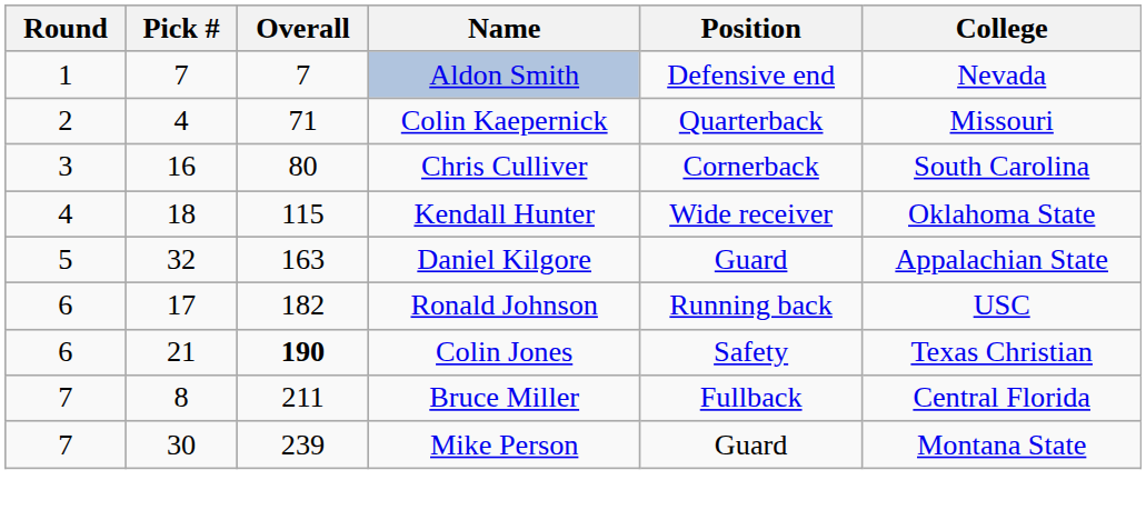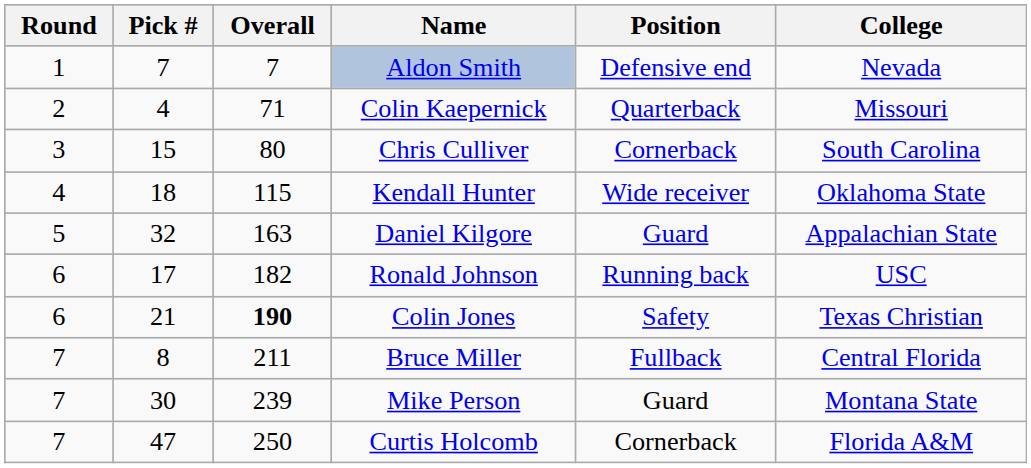 <table class="wikitable sortable sortable" style="width: 100%; text-align:center">
 <tr>
 <th>Round</th>
 <th>Pick #</th>
 <th>Overall</th>
 <th>Name</th>
 <th>Position</th>
 <th>College</th>
 </tr>
 <tr>
 <td>1</td>
 <td>7</td>
 <td>7</td>
 <td bgcolor=lightsteelblue><a href='#'>Aldon Smith</a></td>
 <td><a href='#'>Defensive end</a></td>
 <td><a href='#'>Nevada</a></td>
 </tr>
 <tr>
 <td>2</td>
 <td>4</td>
 <td>71</td>
 <td><a href='#'>Colin Kaepernick</a></td>
 <td><a href='#'>Quarterback</a></td>
 <td><a href='#'>Missouri</a></td>
 </tr>
 <tr>
 <td>3</td>
-<td>16</td>
+<td>15</td>
 <td>80</td>
 <td><a href='#'>Chris Culliver</a></td>
 <td><a href='#'>Cornerback</a></td>
 <td><a href='#'>South Carolina</a></td>
 </tr>
 <tr>
 <td>4</td>
 <td>18</td>
 <td>115</td>
 <td><a href='#'>Kendall Hunter</a></td>
 <td><a href='#'>Wide receiver</a></td>
 <td><a href='#'>Oklahoma State</a></td>
 </tr>
 <tr>
 <td>5</td>
 <td>32</td>
 <td>163</td>
 <td><a href='#'>Daniel Kilgore</a></td>
 <td><a href='#'>Guard</a></td>
 <td><a href='#'>Appalachian State</a></td>
 </tr>
 <tr>
 <td>6</td>
 <td>17</td>
 <td>182</td>
 <td><a href='#'>Ronald Johnson</a></td>
 <td><a href='#'>Running back</a></td>
 <td><a href='#'>USC</a></td>
 </tr>
 <tr>
 <td>6</td>
 <td>21</td>
 <td><strong>190</strong></td>
 <td><a href='#'>Colin Jones</a></td>
 <td><a href='#'>Safety</a></td>
 <td><a href='#'>Texas Christian</a></td>
 </tr>
 <tr>
 <td>7</td>
 <td>8</td>
 <td>211</td>
 <td><a href='#'>Bruce Miller</a></td>
 <td><a href='#'>Fullback</a></td>
 <td><a href='#'>Central Florida</a></td>
 </tr>
 <tr>
 <td>7</td>
 <td>30</td>
 <td>239</td>
 <td><a href='#'>Mike Person</a></td>
 <td>Guard</td>
 <td><a href='#'>Montana State</a></td>
 </tr>
+<tr>
+<td>7</td>
+<td>47</td>
+<td>250</td>
+<td><a href='#'>Curtis Holcomb</a></td>
+<td>Cornerback</td>
+<td><a href='#'>Florida A&M</a></td>
+</tr>
 </table>
